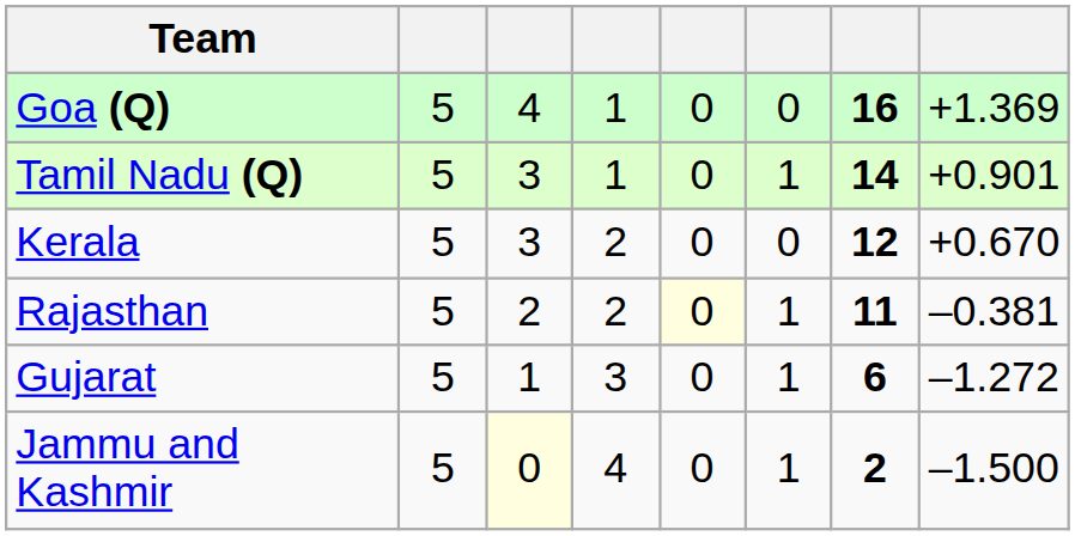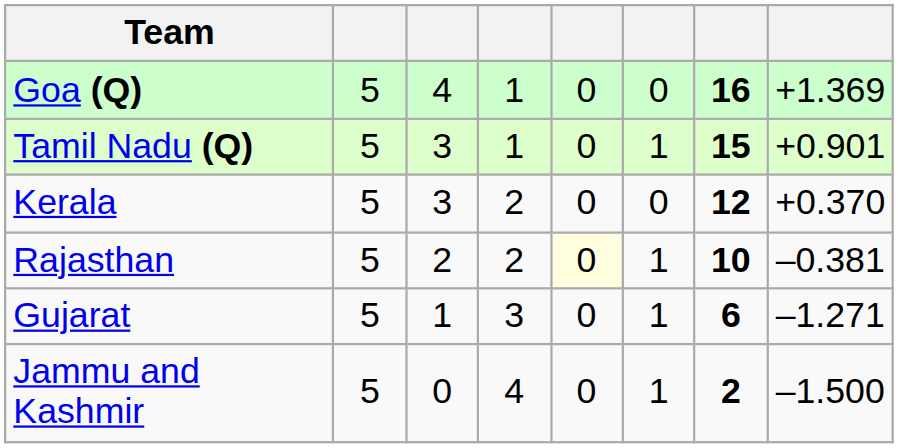 <table class="wikitable" style="text-align:center">
 <tr>
 <th style="width:140px;">Team</th>
 <th style="width:25px;"></th>
 <th style="width:25px;"></th>
 <th style="width:25px;"></th>
 <th style="width:25px;"></th>
 <th style="width:25px;"></th>
 <th style="width:25px;"></th>
 <th style="width:40px;"></th>
 </tr>
 <tr style="background:#cfc;">
 <td style="text-align:left"><a href='#'>Goa</a> <strong>(Q)</strong></td>
 <td>5</td>
 <td>4</td>
 <td>1</td>
 <td>0</td>
 <td>0</td>
 <td><strong>16</strong></td>
 <td>+1.369</td>
 </tr>
 <tr style="background:#dfc;">
 <td style="text-align:left"><a href='#'>Tamil Nadu</a> <strong>(Q)</strong></td>
 <td>5</td>
 <td>3</td>
 <td>1</td>
 <td>0</td>
 <td>1</td>
-<td><strong>14</strong></td>
+<td><strong>15</strong></td>
 <td>+0.901</td>
 </tr>
 <tr>
 <td style="text-align:left"><a href='#'>Kerala</a></td>
 <td>5</td>
 <td>3</td>
 <td>2</td>
 <td>0</td>
 <td>0</td>
 <td><strong>12</strong></td>
-<td>+0.670</td>
+<td>+0.370</td>
 </tr>
 <tr>
 <td style="text-align:left"><a href='#'>Rajasthan</a></td>
 <td>5</td>
 <td>2</td>
 <td>2</td>
 <td style="background: lightyellow;">0</td>
 <td>1</td>
-<td><strong>11</strong></td>
+<td><strong>10</strong></td>
 <td>–0.381</td>
 </tr>
 <tr>
 <td style="text-align:left"><a href='#'>Gujarat</a></td>
 <td>5</td>
 <td>1</td>
 <td>3</td>
 <td>0</td>
 <td>1</td>
 <td><strong>6</strong></td>
-<td>–1.272</td>
+<td>–1.271</td>
 </tr>
 <tr>
 <td style="text-align:left"><a href='#'>Jammu and Kashmir</a></td>
 <td>5</td>
-<td style="background: lightyellow;">0</td>
+<td>0</td>
 <td>4</td>
 <td>0</td>
 <td>1</td>
 <td><strong>2</strong></td>
 <td>–1.500</td>
 </tr>
 </table>
